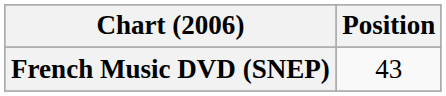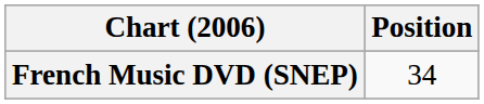 <table class="wikitable plainrowheaders" style="text-align:center">
 <tr>
 <th scope="col">Chart (2006)</th>
 <th scope="col">Position</th>
 </tr>
 <tr>
 <th scope="row">French Music DVD (SNEP)</th>
-<td>43</td>
+<td>34</td>
 </tr>
 </table>
